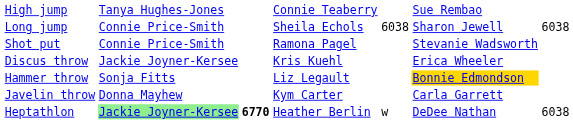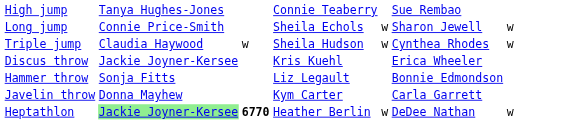 <table>
 <tr>
 <td><a href='#'>High jump</a></td>
 <td><a href='#'>Tanya Hughes-Jones</a></td>
 <td></td>
 <td><a href='#'>Connie Teaberry</a></td>
 <td></td>
 <td><a href='#'>Sue Rembao</a></td>
 <td></td>
 </tr>
 <tr>
 <td><a href='#'>Long jump</a></td>
 <td><a href='#'>Connie Price-Smith</a></td>
 <td></td>
 <td><a href='#'>Sheila Echols</a></td>
-<td>6038</td>
+<td>w</td>
 <td><a href='#'>Sharon Jewell</a></td>
-<td>6038</td>
+<td>w</td>
 </tr>
 <tr>
-<td><a href='#'>Shot put</a></td>
-<td><a href='#'>Connie Price-Smith</a></td>
-<td></td>
-<td><a href='#'>Ramona Pagel</a></td>
-<td></td>
-<td><a href='#'>Stevanie Wadsworth</a></td>
-<td></td>
+<td><a href='#'>Triple jump</a></td>
+<td><a href='#'>Claudia Haywood</a></td>
+<td>w</td>
+<td><a href='#'>Sheila Hudson</a></td>
+<td>w</td>
+<td><a href='#'>Cynthea Rhodes</a></td>
+<td>w</td>
 </tr>
 <tr>
 <td><a href='#'>Discus throw</a></td>
 <td><a href='#'>Jackie Joyner-Kersee</a></td>
 <td></td>
 <td><a href='#'>Kris Kuehl</a></td>
 <td></td>
 <td><a href='#'>Erica Wheeler</a></td>
 <td></td>
 </tr>
 <tr>
 <td><a href='#'>Hammer throw</a></td>
 <td><a href='#'>Sonja Fitts</a></td>
 <td></td>
 <td><a href='#'>Liz Legault</a></td>
 <td></td>
-<td style="background: gold;"><a href='#'>Bonnie Edmondson</a></td>
+<td><a href='#'>Bonnie Edmondson</a></td>
 <td></td>
 </tr>
 <tr>
 <td><a href='#'>Javelin throw</a></td>
 <td><a href='#'>Donna Mayhew</a></td>
 <td></td>
 <td><a href='#'>Kym Carter</a></td>
 <td></td>
 <td><a href='#'>Carla Garrett</a></td>
 <td></td>
 </tr>
 <tr>
 <td><a href='#'>Heptathlon</a></td>
 <td style="background: lightgreen;"><a href='#'>Jackie Joyner-Kersee</a></td>
 <td><strong>6770</strong></td>
 <td><a href='#'>Heather Berlin</a></td>
 <td>w</td>
 <td><a href='#'>DeDee Nathan</a></td>
-<td>6038</td>
+<td>w</td>
 </tr>
 </table>
